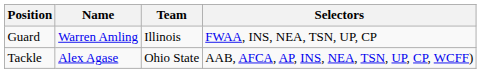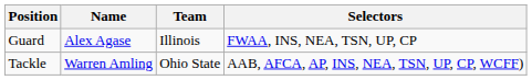 <table class="wikitable" style="font-size: 90%">
 <tr>
 <th>Position</th>
 <th>Name</th>
 <th>Team</th>
 <th>Selectors</th>
 </tr>
 <tr>
 <td>Guard</td>
-<td><a href='#'>Warren Amling</a></td>
+<td><a href='#'>Alex Agase</a></td>
 <td>Illinois</td>
 <td><a href='#'>FWAA</a>, INS, NEA, TSN, UP, CP</td>
 </tr>
 <tr>
 <td>Tackle</td>
-<td><a href='#'>Alex Agase</a></td>
+<td><a href='#'>Warren Amling</a></td>
 <td>Ohio State</td>
 <td>AAB, <a href='#'>AFCA</a>, <a href='#'>AP</a>, <a href='#'>INS</a>, <a href='#'>NEA</a>, <a href='#'>TSN</a>, <a href='#'>UP</a>, <a href='#'>CP</a>, <a href='#'>WCFF</a>)</td>
 </tr>
 </table>
